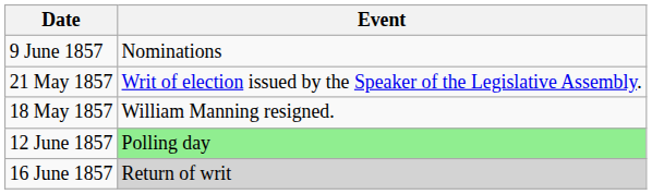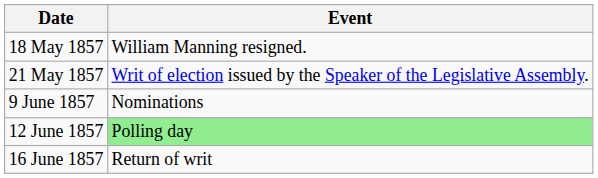 <table class="wikitable">
 <tr>
 <th>Date</th>
 <th>Event</th>
 </tr>
 <tr>
-<td>9 June 1857</td>
-<td>Nominations</td>
+<td>18 May 1857</td>
+<td>William Manning resigned.</td>
 </tr>
 <tr>
 <td>21 May 1857</td>
 <td><a href='#'>Writ of election</a> issued by the <a href='#'>Speaker of the Legislative Assembly</a>.</td>
 </tr>
 <tr>
-<td>18 May 1857</td>
-<td>William Manning resigned.</td>
+<td>9 June 1857</td>
+<td>Nominations</td>
 </tr>
 <tr>
 <td>12 June 1857</td>
 <td style="background: lightgreen;">Polling day</td>
 </tr>
 <tr>
 <td>16 June 1857</td>
-<td style="background: lightgrey;">Return of writ</td>
+<td>Return of writ</td>
 </tr>
 </table>
